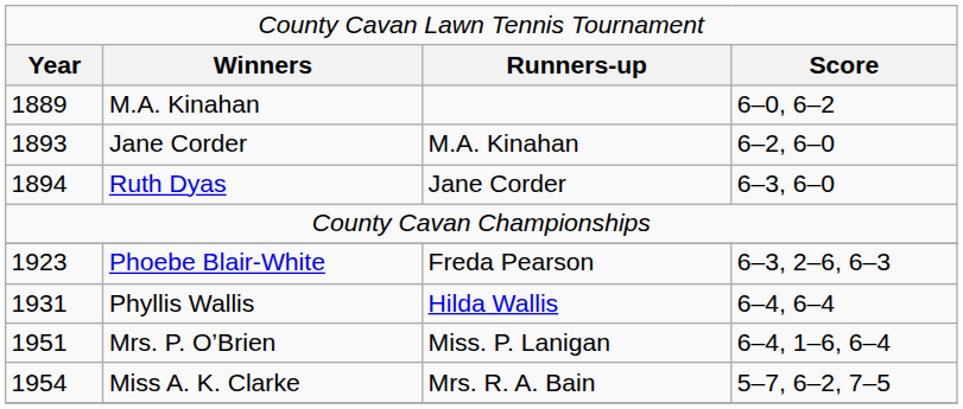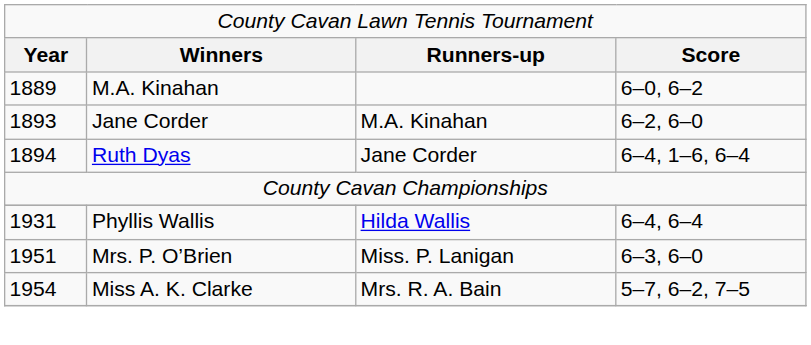 <table class="wikitable">
 <tr>
 <td colspan=4 align=center><em>County Cavan Lawn Tennis Tournament</em></td>
 </tr>
 <tr>
 <th style="width:60px;">Year</th>
 <th style="width:230px;">Winners</th>
 <th style="width:220px;">Runners-up</th>
 <th style="width:160px;">Score</th>
 </tr>
 <tr>
 <td>1889</td>
 <td> M.A. Kinahan</td>
 <td></td>
 <td>6–0, 6–2</td>
 </tr>
 <tr>
 <td>1893</td>
 <td> Jane Corder</td>
 <td> M.A. Kinahan</td>
 <td>6–2, 6–0</td>
 </tr>
 <tr>
 <td>1894</td>
 <td> <a href='#'>Ruth Dyas</a></td>
 <td> Jane Corder</td>
-<td>6–3, 6–0</td>
+<td>6–4, 1–6, 6–4</td>
 </tr>
 <tr>
 <td colspan=4 align=center><em>County Cavan Championships</em></td>
 </tr>
 <tr>
-</tr>
-<tr>
-<td>1923</td>
-<td> <a href='#'>Phoebe Blair-White</a></td>
-<td> Freda Pearson</td>
-<td>6–3, 2–6, 6–3</td>
 </tr>
 <tr>
 <td>1931</td>
 <td> Phyllis Wallis</td>
 <td> <a href='#'>Hilda Wallis</a></td>
 <td>6–4, 6–4</td>
 </tr>
 <tr>
 <td>1951</td>
 <td> Mrs. P. O’Brien</td>
 <td> Miss. P. Lanigan</td>
-<td>6–4, 1–6, 6–4</td>
+<td>6–3, 6–0</td>
 </tr>
 <tr>
 <td>1954</td>
 <td> Miss A. K. Clarke</td>
 <td> Mrs. R. A. Bain</td>
 <td>5–7, 6–2, 7–5</td>
 </tr>
 <tr>
 </tr>
 </table>
